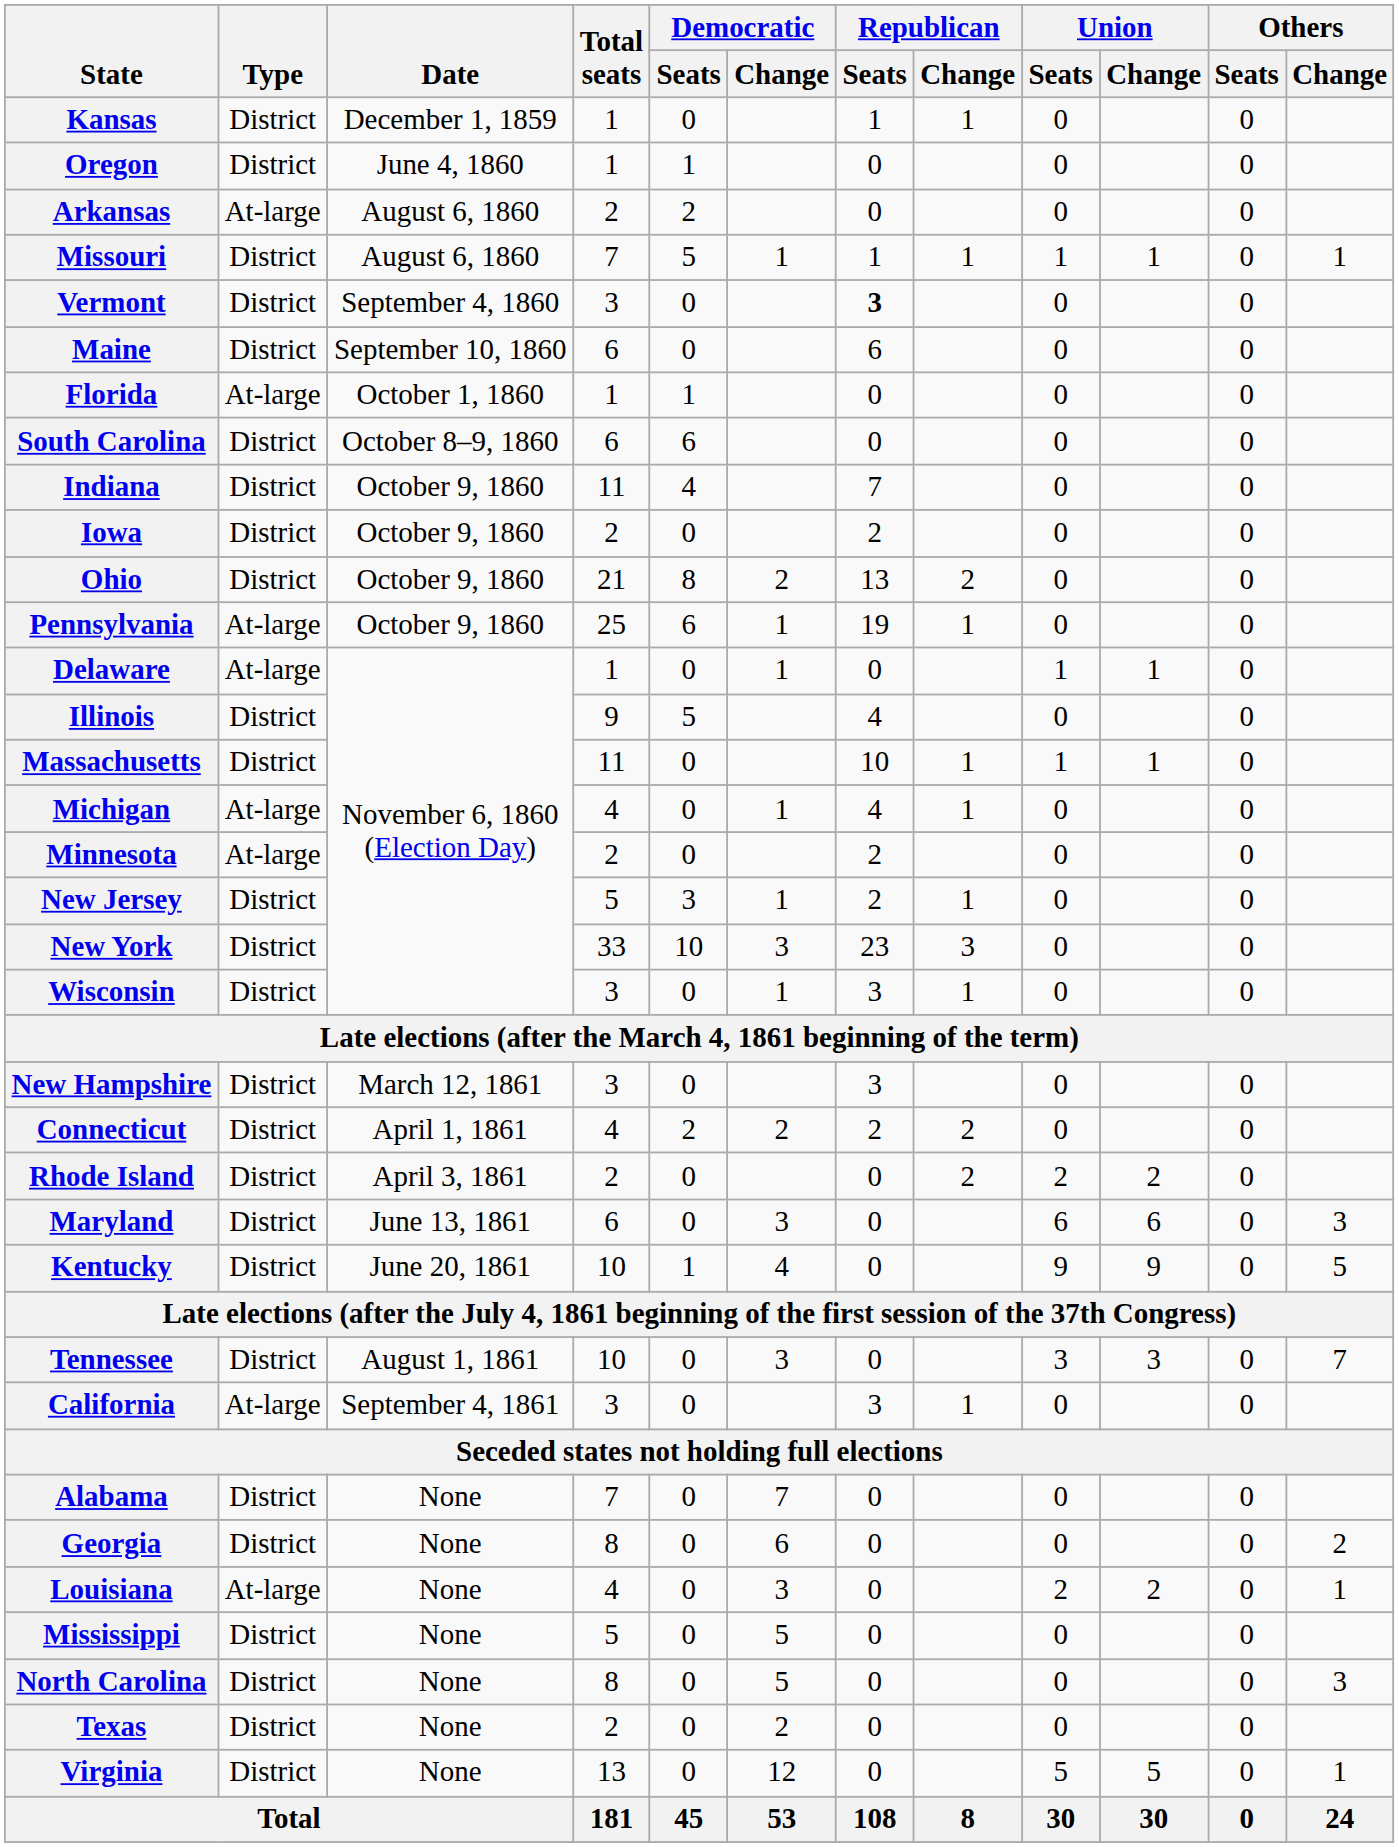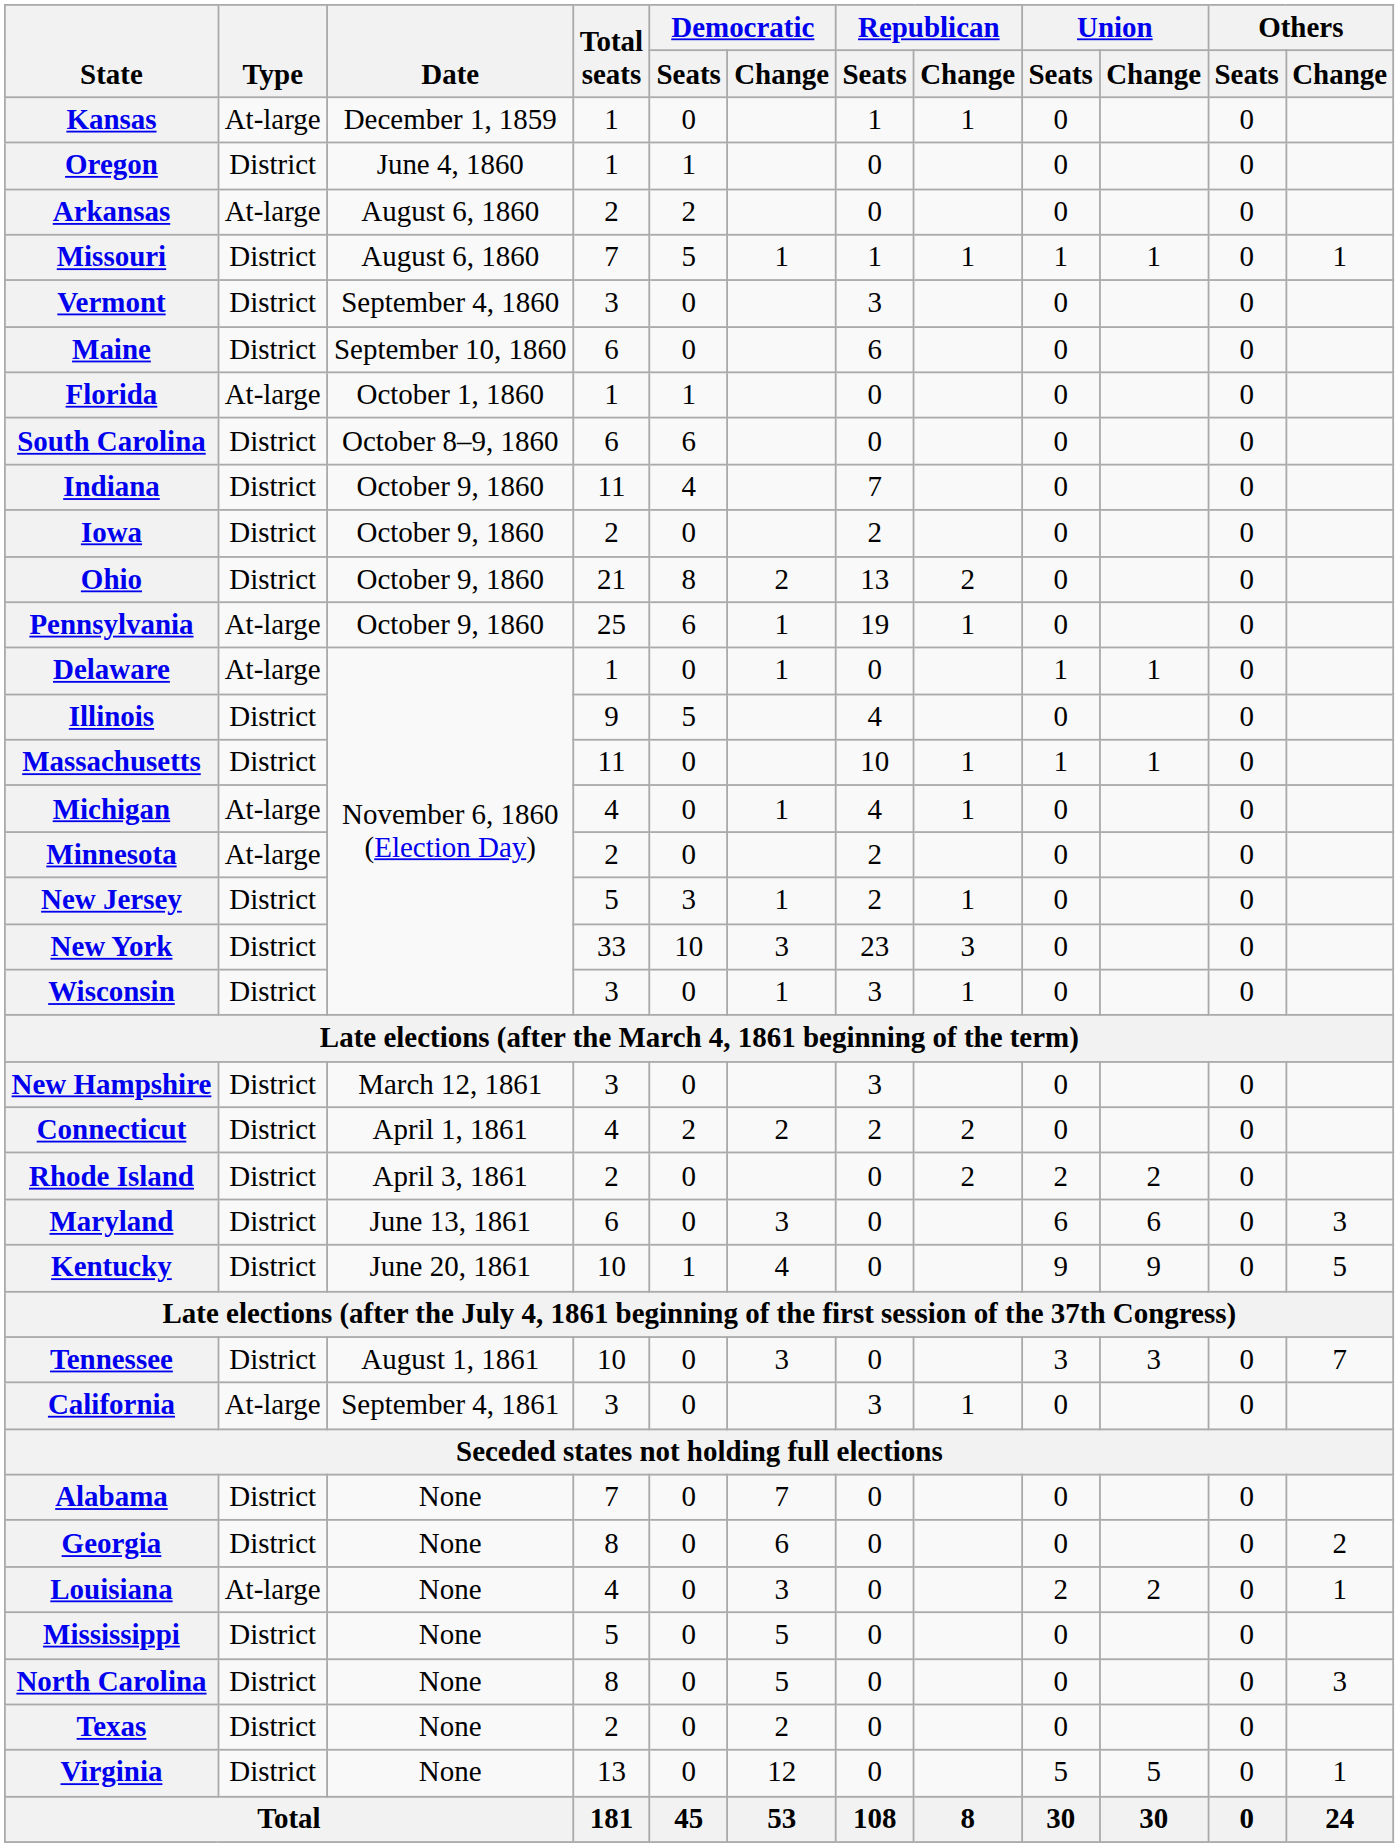 <table class="wikitable sortable" style="text-align:center">
 <tr valign=bottom>
 <th rowspan=2>State</th>
 <th rowspan=2>Type</th>
 <th rowspan=2>Date</th>
 <th rowspan=2>Total<br>seats</th>
 <th colspan=2 ><a href='#'>Democratic</a></th>
 <th colspan=2 ><a href='#'>Republican</a></th>
 <th colspan=2 ><a href='#'>Union</a></th>
 <th colspan=2>Others</th>
 </tr>
 <tr>
 <th>Seats</th>
 <th>Change</th>
 <th>Seats</th>
 <th>Change</th>
 <th>Seats</th>
 <th>Change</th>
 <th>Seats</th>
 <th>Change</th>
 </tr>
 <tr>
 <th><a href='#'>Kansas</a></th>
-<td>District</td>
+<td>At-large</td>
 <td>December 1, 1859</td>
 <td>1</td>
 <td>0</td>
 <td></td>
 <td>1</td>
 <td> 1</td>
 <td>0</td>
 <td></td>
 <td>0</td>
 <td></td>
 </tr>
 <tr>
 <th><a href='#'>Oregon</a></th>
 <td>District</td>
 <td>June 4, 1860</td>
 <td>1</td>
 <td>1</td>
 <td></td>
 <td>0</td>
 <td></td>
 <td>0</td>
 <td></td>
 <td>0</td>
 <td></td>
 </tr>
 <tr>
 <th><a href='#'>Arkansas</a></th>
 <td>At-large</td>
 <td>August 6, 1860</td>
 <td>2</td>
 <td>2</td>
 <td></td>
 <td>0</td>
 <td></td>
 <td>0</td>
 <td></td>
 <td>0</td>
 <td></td>
 </tr>
 <tr>
 <th><a href='#'>Missouri</a></th>
 <td>District</td>
 <td>August 6, 1860</td>
 <td>7</td>
 <td>5</td>
 <td> 1</td>
 <td>1</td>
 <td> 1</td>
 <td>1</td>
 <td> 1</td>
 <td>0</td>
 <td> 1</td>
 </tr>
 <tr>
 <th><a href='#'>Vermont</a></th>
 <td>District</td>
 <td>September 4, 1860</td>
 <td>3</td>
 <td>0</td>
 <td></td>
-<td><strong>3</strong></td>
+<td>3</td>
 <td></td>
 <td>0</td>
 <td></td>
 <td>0</td>
 <td></td>
 </tr>
 <tr>
 <th><a href='#'>Maine</a></th>
 <td>District</td>
 <td>September 10, 1860</td>
 <td>6</td>
 <td>0</td>
 <td></td>
 <td>6</td>
 <td></td>
 <td>0</td>
 <td></td>
 <td>0</td>
 <td></td>
 </tr>
 <tr>
 <th><a href='#'>Florida</a></th>
 <td>At-large</td>
 <td>October 1, 1860</td>
 <td>1</td>
 <td>1</td>
 <td></td>
 <td>0</td>
 <td></td>
 <td>0</td>
 <td></td>
 <td>0</td>
 <td></td>
 </tr>
 <tr>
 <th><a href='#'>South Carolina</a></th>
 <td>District</td>
 <td>October 8–9, 1860</td>
 <td>6</td>
 <td>6</td>
 <td></td>
 <td>0</td>
 <td></td>
 <td>0</td>
 <td></td>
 <td>0</td>
 <td></td>
 </tr>
 <tr>
 <th><a href='#'>Indiana</a></th>
 <td>District</td>
 <td>October 9, 1860</td>
 <td>11</td>
 <td>4</td>
 <td></td>
 <td>7</td>
 <td></td>
 <td>0</td>
 <td></td>
 <td>0</td>
 <td></td>
 </tr>
 <tr>
 <th><a href='#'>Iowa</a></th>
 <td>District</td>
 <td>October 9, 1860</td>
 <td>2</td>
 <td>0</td>
 <td></td>
 <td>2</td>
 <td></td>
 <td>0</td>
 <td></td>
 <td>0</td>
 <td></td>
 </tr>
 <tr>
 <th><a href='#'>Ohio</a></th>
 <td>District</td>
 <td>October 9, 1860</td>
 <td>21</td>
 <td>8</td>
 <td> 2</td>
 <td>13</td>
 <td> 2</td>
 <td>0</td>
 <td></td>
 <td>0</td>
 <td></td>
 </tr>
 <tr>
 <th><a href='#'>Pennsylvania</a></th>
 <td>At-large</td>
 <td>October 9, 1860</td>
 <td>25</td>
 <td>6</td>
 <td> 1</td>
 <td>19</td>
 <td> 1</td>
 <td>0</td>
 <td></td>
 <td>0</td>
 <td></td>
 </tr>
 <tr>
 <th><a href='#'>Delaware</a></th>
 <td>At-large</td>
 <td rowspan=8>November 6, 1860<br>(<a href='#'>Election Day</a>)</td>
 <td>1</td>
 <td>0</td>
 <td> 1</td>
 <td>0</td>
 <td></td>
 <td>1</td>
 <td> 1</td>
 <td>0</td>
 <td></td>
 </tr>
 <tr>
 <th><a href='#'>Illinois</a></th>
 <td>District</td>
 <td>9</td>
 <td>5</td>
 <td></td>
 <td>4</td>
 <td></td>
 <td>0</td>
 <td></td>
 <td>0</td>
 <td></td>
 </tr>
 <tr>
 <th><a href='#'>Massachusetts</a></th>
 <td>District</td>
 <td>11</td>
 <td>0</td>
 <td></td>
 <td>10</td>
 <td> 1</td>
 <td>1</td>
 <td> 1</td>
 <td>0</td>
 <td></td>
 </tr>
 <tr>
 <th><a href='#'>Michigan</a></th>
 <td>At-large</td>
 <td>4</td>
 <td>0</td>
 <td> 1</td>
 <td>4</td>
 <td> 1</td>
 <td>0</td>
 <td></td>
 <td>0</td>
 <td></td>
 </tr>
 <tr>
 <th><a href='#'>Minnesota</a></th>
 <td>At-large</td>
 <td>2</td>
 <td>0</td>
 <td></td>
 <td>2</td>
 <td></td>
 <td>0</td>
 <td></td>
 <td>0</td>
 <td></td>
 </tr>
 <tr>
 <th><a href='#'>New Jersey</a></th>
 <td>District</td>
 <td>5</td>
 <td>3</td>
 <td> 1</td>
 <td>2</td>
 <td> 1</td>
 <td>0</td>
 <td></td>
 <td>0</td>
 <td></td>
 </tr>
 <tr>
 <th><a href='#'>New York</a></th>
 <td>District</td>
 <td>33</td>
 <td>10</td>
 <td> 3</td>
 <td>23</td>
 <td> 3</td>
 <td>0</td>
 <td></td>
 <td>0</td>
 <td></td>
 </tr>
 <tr>
 <th><a href='#'>Wisconsin</a></th>
 <td>District</td>
 <td>3</td>
 <td>0</td>
 <td> 1</td>
 <td>3</td>
 <td> 1</td>
 <td>0</td>
 <td></td>
 <td>0</td>
 <td></td>
 </tr>
 <tr>
 <th colspan=12>Late elections (after the March 4, 1861 beginning of the term)</th>
 </tr>
 <tr>
 <th><a href='#'>New Hampshire</a></th>
 <td>District</td>
 <td>March 12, 1861</td>
 <td>3</td>
 <td>0</td>
 <td></td>
 <td>3</td>
 <td></td>
 <td>0</td>
 <td></td>
 <td>0</td>
 <td></td>
 </tr>
 <tr>
 <th><a href='#'>Connecticut</a></th>
 <td>District</td>
 <td>April 1, 1861</td>
 <td>4</td>
 <td>2</td>
 <td> 2</td>
 <td>2</td>
 <td> 2</td>
 <td>0</td>
 <td></td>
 <td>0</td>
 <td></td>
 </tr>
 <tr>
 <th><a href='#'>Rhode Island</a></th>
 <td>District</td>
 <td>April 3, 1861</td>
 <td>2</td>
 <td>0</td>
 <td></td>
 <td>0</td>
 <td> 2</td>
 <td>2</td>
 <td> 2</td>
 <td>0</td>
 <td></td>
 </tr>
 <tr>
 <th><a href='#'>Maryland</a></th>
 <td>District</td>
 <td>June 13, 1861</td>
 <td>6</td>
 <td>0</td>
 <td> 3</td>
 <td>0</td>
 <td></td>
 <td>6</td>
 <td> 6</td>
 <td>0</td>
 <td> 3</td>
 </tr>
 <tr>
 <th><a href='#'>Kentucky</a></th>
 <td>District</td>
 <td>June 20, 1861</td>
 <td>10</td>
 <td>1</td>
 <td> 4</td>
 <td>0</td>
 <td></td>
 <td>9</td>
 <td> 9</td>
 <td>0</td>
 <td> 5</td>
 </tr>
 <tr>
 <th colspan=12>Late elections (after the July 4, 1861 beginning of the first session of the 37th Congress)</th>
 </tr>
 <tr>
 <th><a href='#'>Tennessee</a></th>
 <td>District</td>
 <td>August 1, 1861</td>
 <td>10</td>
 <td>0</td>
 <td> 3</td>
 <td>0</td>
 <td></td>
 <td>3</td>
 <td> 3</td>
 <td>0</td>
 <td> 7</td>
 </tr>
 <tr>
 <th><a href='#'>California</a></th>
 <td>At-large</td>
 <td>September 4, 1861</td>
 <td>3</td>
 <td>0</td>
 <td></td>
 <td>3</td>
 <td> 1</td>
 <td>0</td>
 <td></td>
 <td>0</td>
 <td></td>
 </tr>
 <tr>
 <th colspan=12>Seceded states not holding full elections</th>
 </tr>
 <tr>
 <th><a href='#'>Alabama</a></th>
 <td>District</td>
 <td>None</td>
 <td>7</td>
 <td>0</td>
 <td> 7</td>
 <td>0</td>
 <td></td>
 <td>0</td>
 <td></td>
 <td>0</td>
 <td></td>
 </tr>
 <tr>
 <th><a href='#'>Georgia</a></th>
 <td>District</td>
 <td>None</td>
 <td>8</td>
 <td>0</td>
 <td> 6</td>
 <td>0</td>
 <td></td>
 <td>0</td>
 <td></td>
 <td>0</td>
 <td> 2</td>
 </tr>
 <tr>
 <th><a href='#'>Louisiana</a></th>
 <td>At-large</td>
 <td>None</td>
 <td>4</td>
 <td>0</td>
 <td> 3</td>
 <td>0</td>
 <td></td>
 <td>2</td>
 <td> 2</td>
 <td>0</td>
 <td> 1</td>
 </tr>
 <tr>
 <th><a href='#'>Mississippi</a></th>
 <td>District</td>
 <td>None</td>
 <td>5</td>
 <td>0</td>
 <td> 5</td>
 <td>0</td>
 <td></td>
 <td>0</td>
 <td></td>
 <td>0</td>
 <td></td>
 </tr>
 <tr>
 <th><a href='#'>North Carolina</a></th>
 <td>District</td>
 <td>None</td>
 <td>8</td>
 <td>0</td>
 <td> 5</td>
 <td>0</td>
 <td></td>
 <td>0</td>
 <td></td>
 <td>0</td>
 <td> 3</td>
 </tr>
 <tr>
 <th><a href='#'>Texas</a></th>
 <td>District</td>
 <td>None</td>
 <td>2</td>
 <td>0</td>
 <td> 2</td>
 <td>0</td>
 <td></td>
 <td>0</td>
 <td></td>
 <td>0</td>
 <td></td>
 </tr>
 <tr>
 <th><a href='#'>Virginia</a></th>
 <td>District</td>
 <td>None</td>
 <td>13</td>
 <td>0</td>
 <td> 12</td>
 <td>0</td>
 <td></td>
 <td>5</td>
 <td> 5</td>
 <td>0</td>
 <td> 1</td>
 </tr>
 <tr>
 <th colspan=3>Total</th>
 <th>181<br></th>
 <th>45<br></th>
 <th> 53</th>
 <th>108<br></th>
 <th> 8</th>
 <th>30<br></th>
 <th> 30</th>
 <th>0<br></th>
 <th> 24</th>
 </tr>
 </table>
